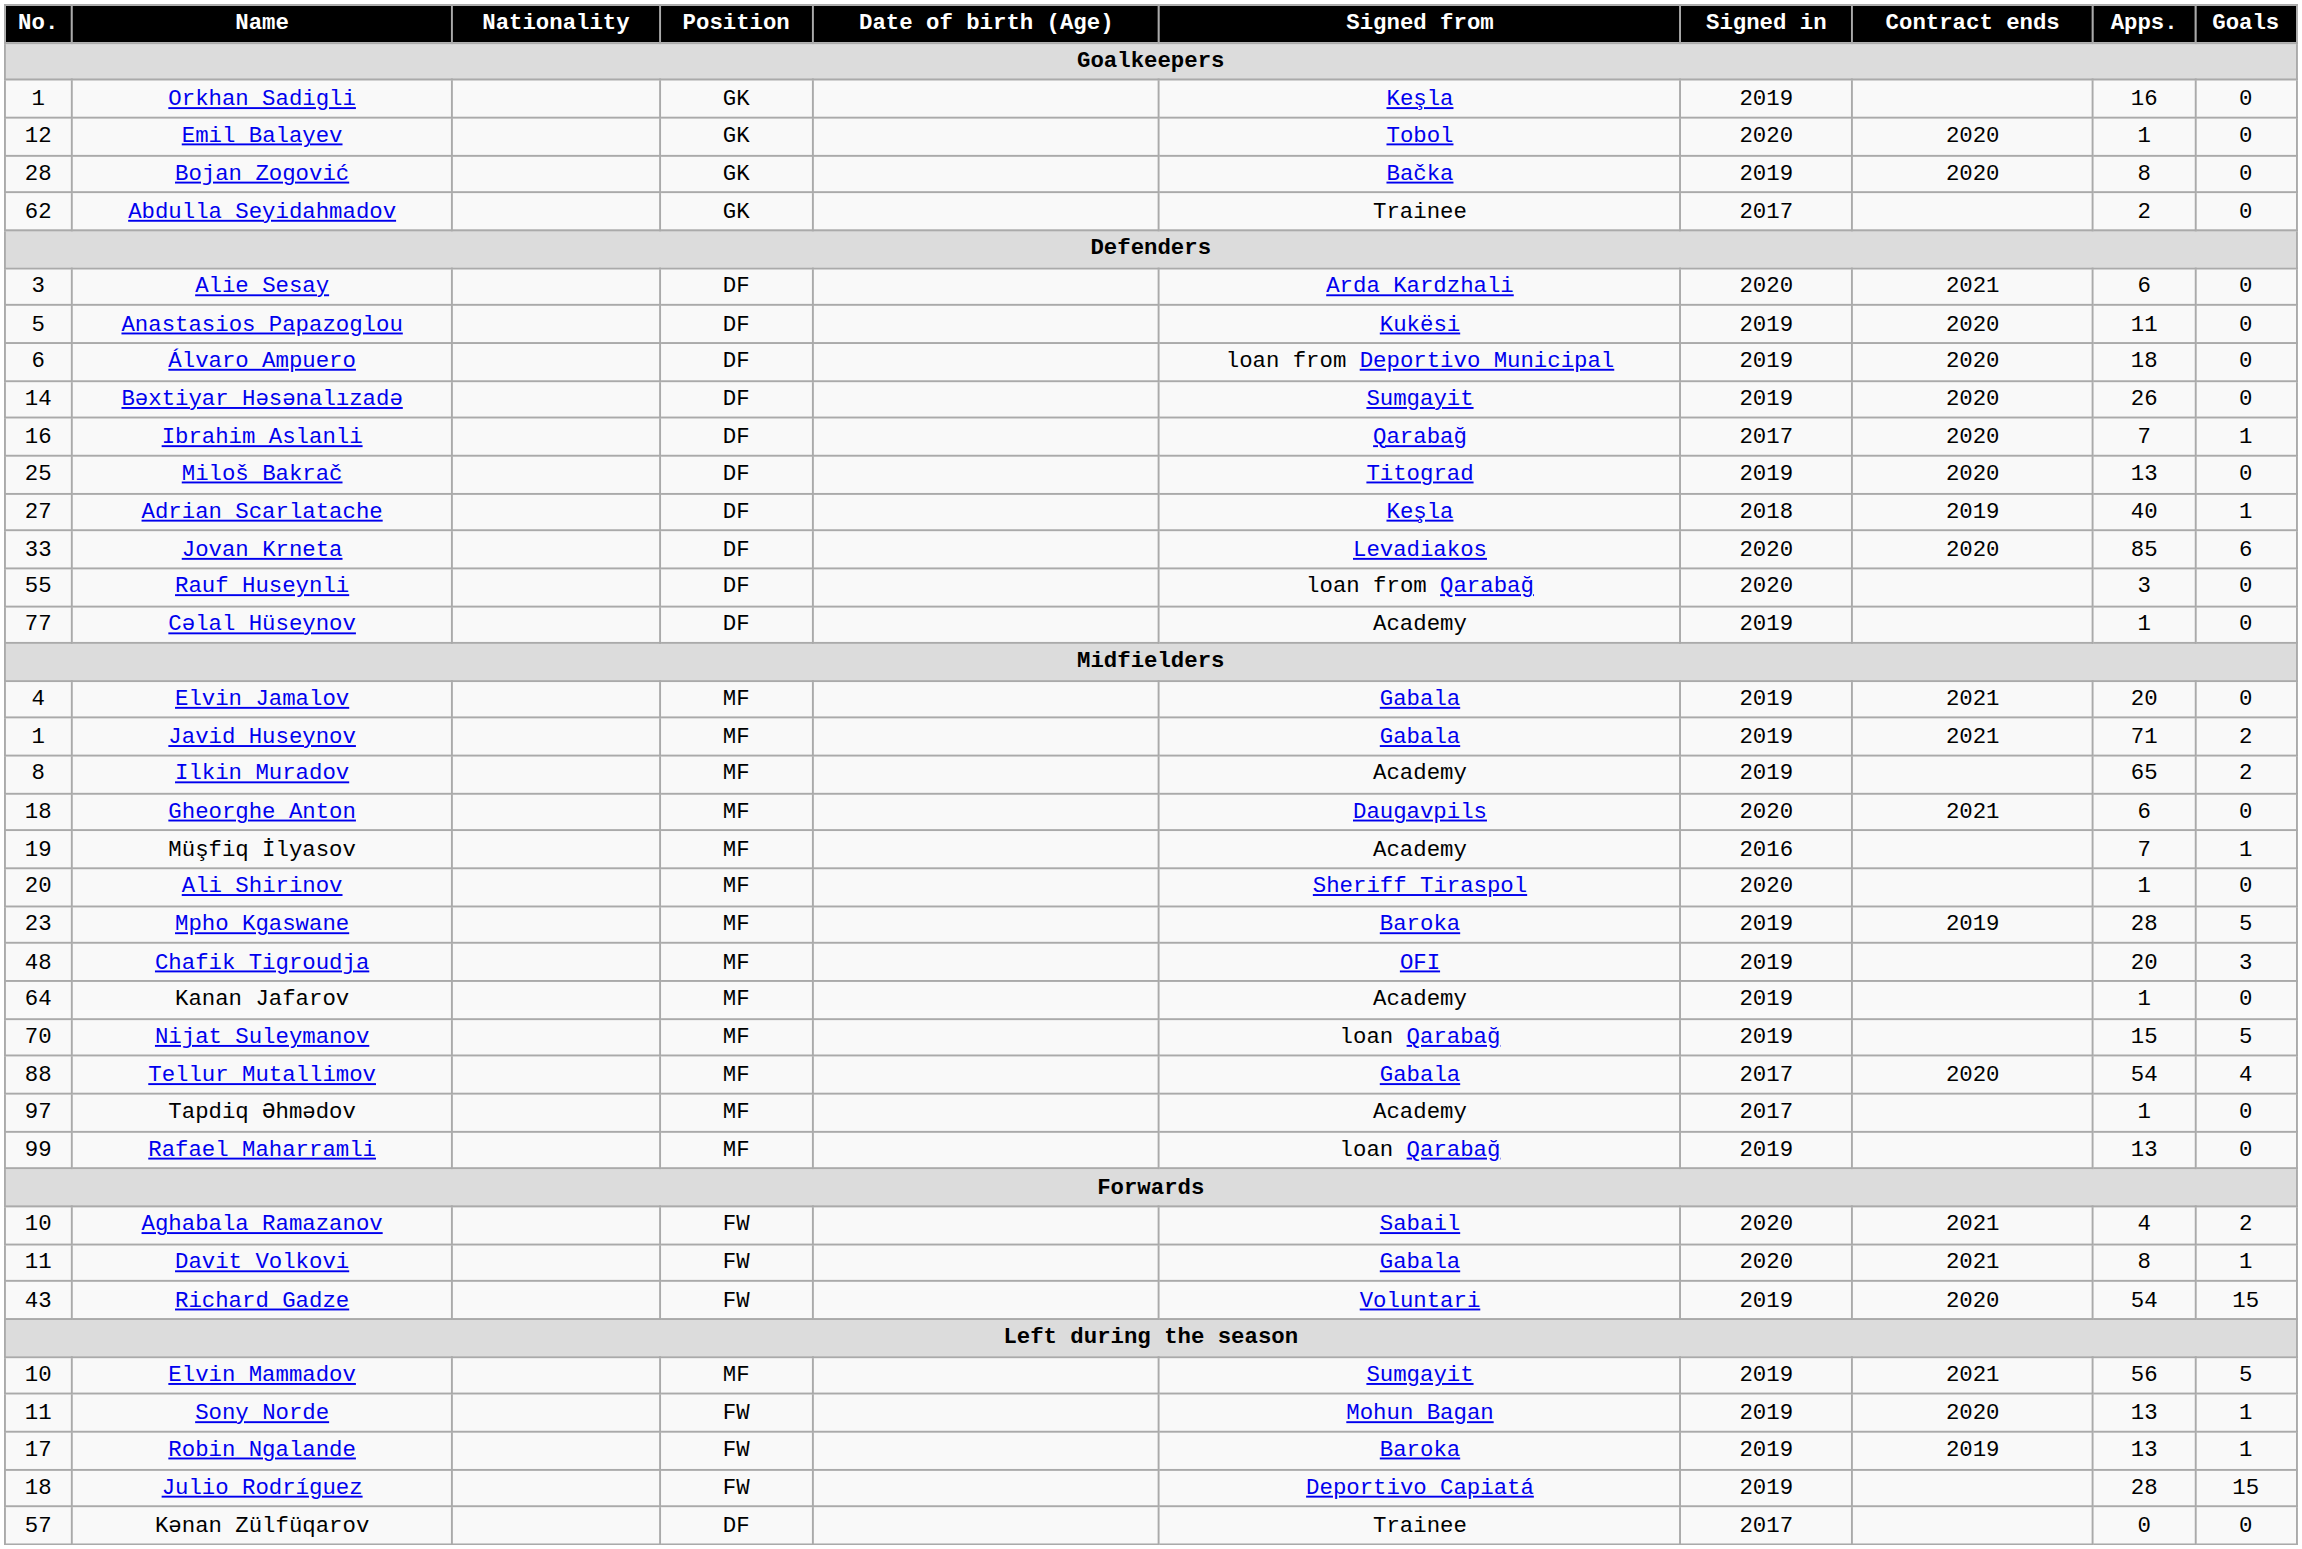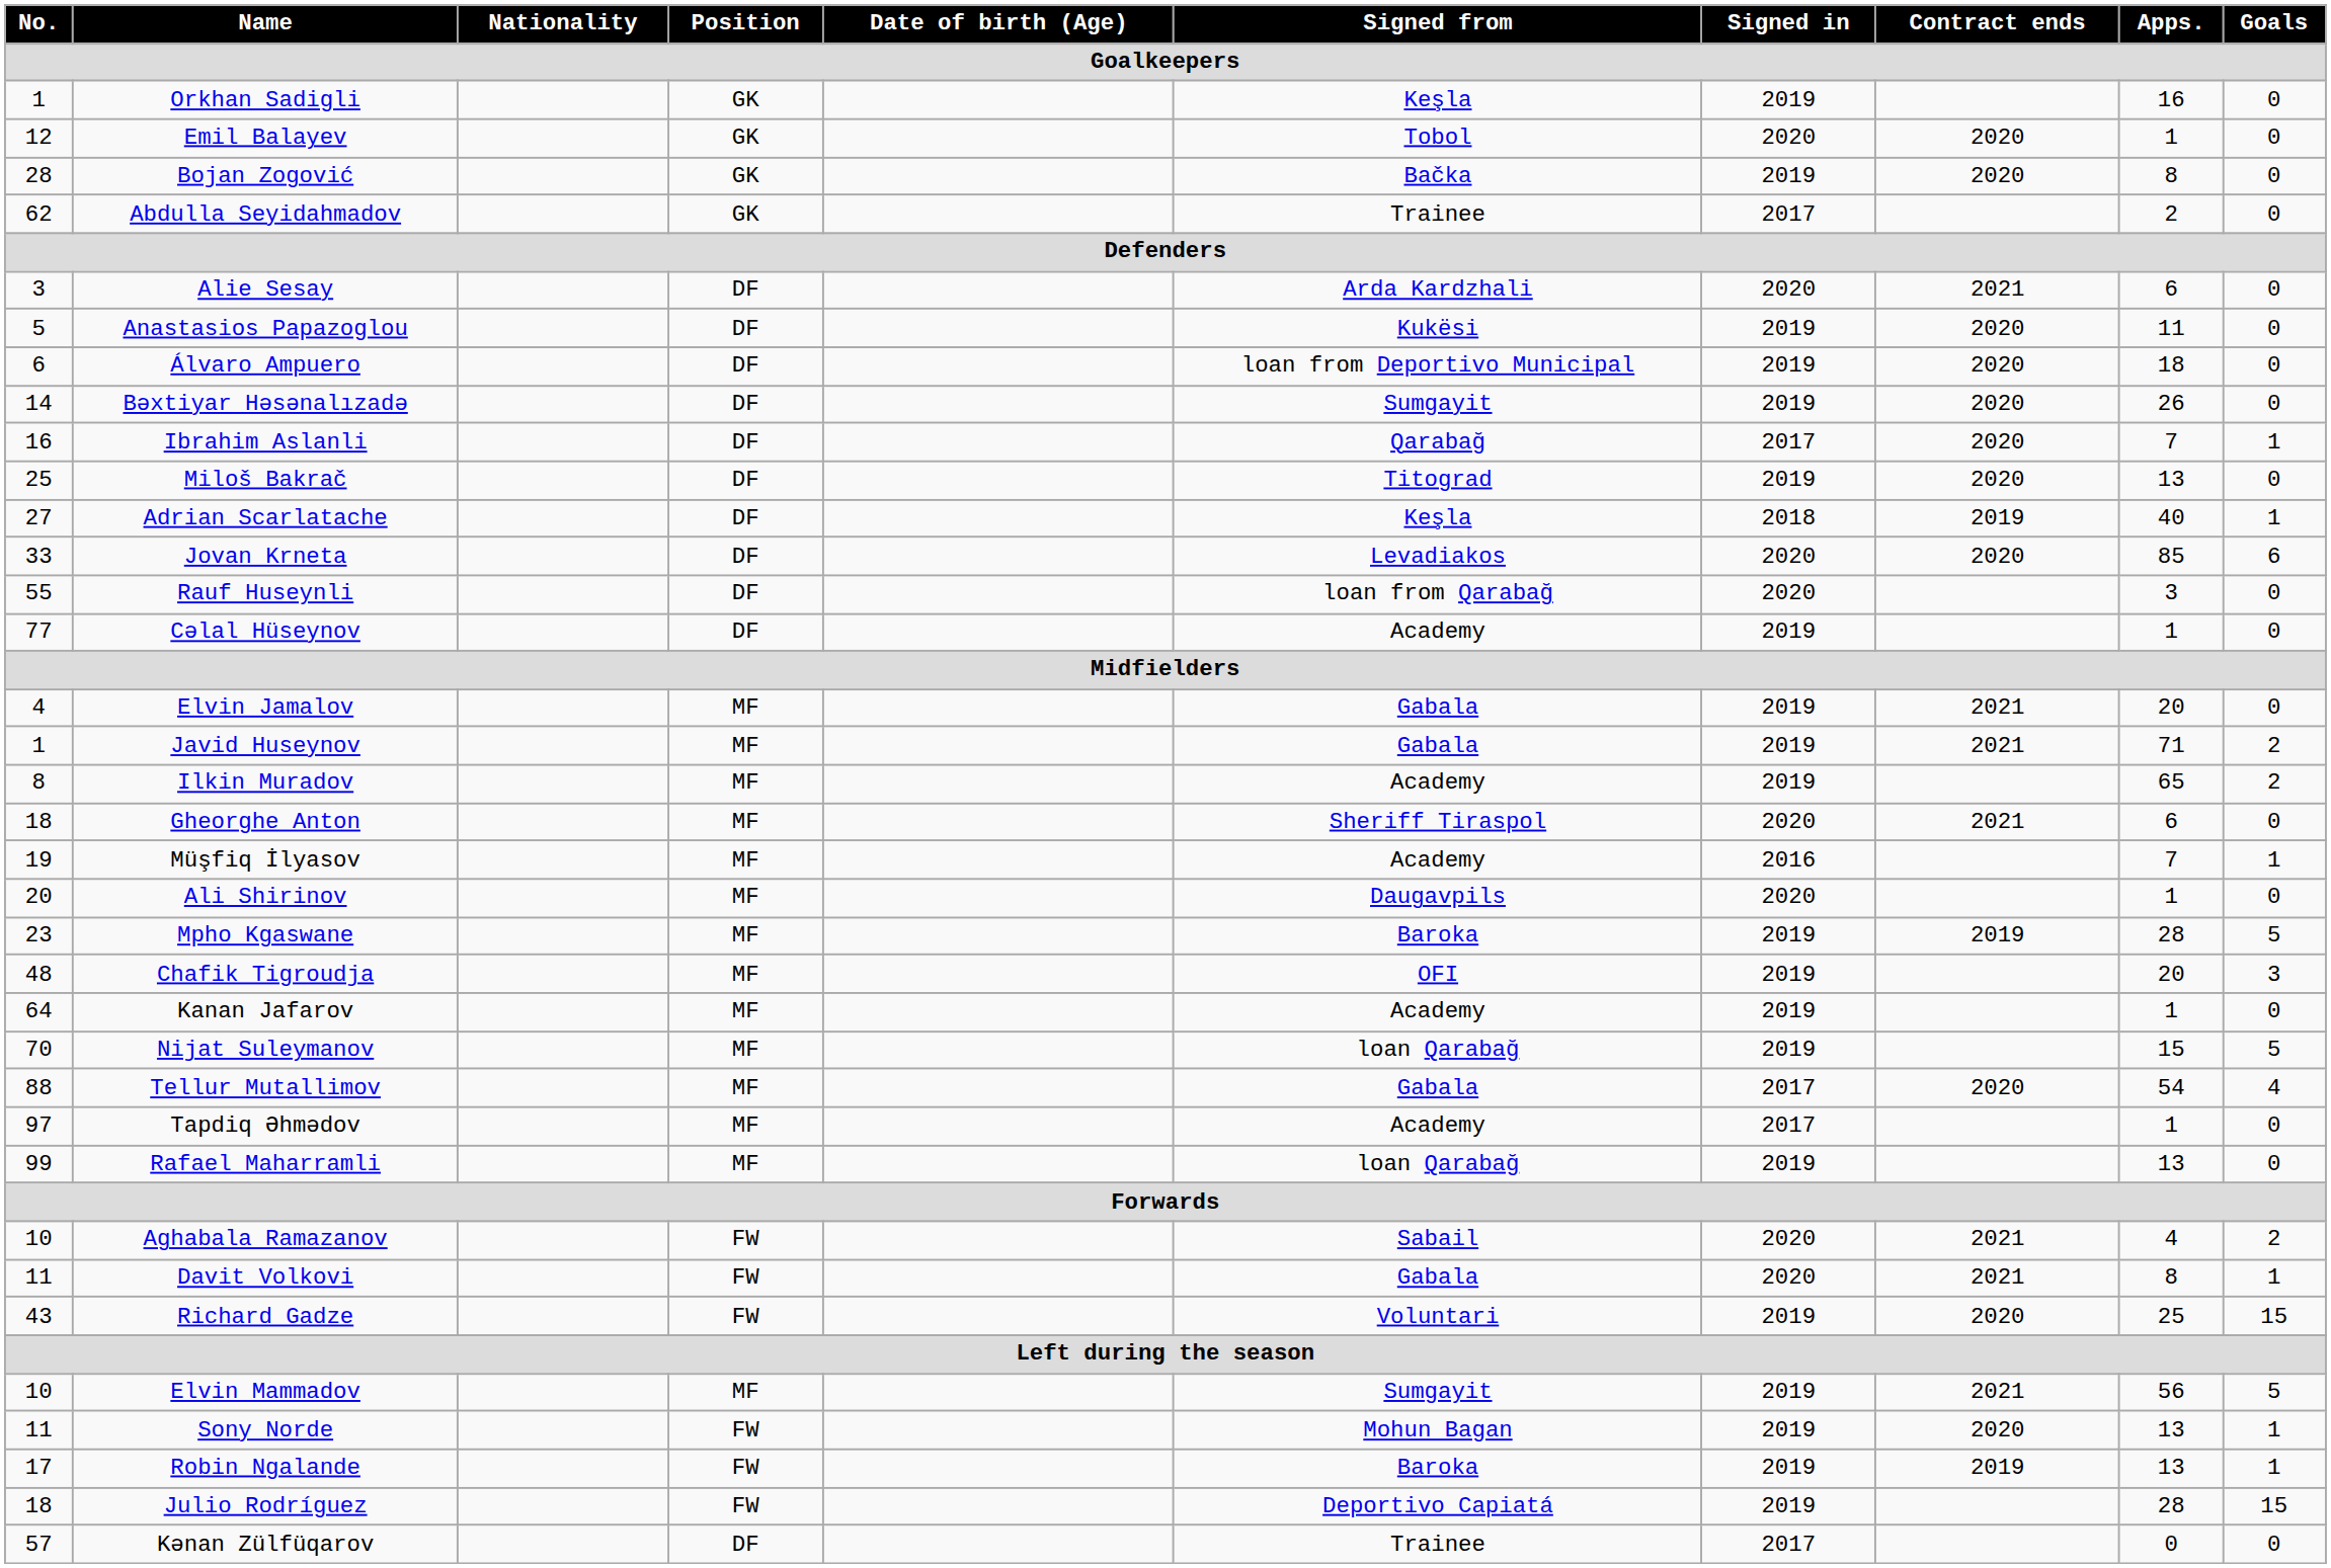 <table class="wikitable"  style="text-align:center; font-size:90%; width:95%;">
 <tr>
 <th style="background:#000000; color:#FFFFFF; text-align:center;">No.</th>
 <th style="background:#000000; color:#FFFFFF; text-align:center;">Name</th>
 <th style="background:#000000; color:#FFFFFF; text-align:center;">Nationality</th>
 <th style="background:#000000; color:#FFFFFF; text-align:center;">Position</th>
 <th style="background:#000000; color:#FFFFFF; text-align:center;">Date of birth (Age)</th>
 <th style="background:#000000; color:#FFFFFF; text-align:center;">Signed from</th>
 <th style="background:#000000; color:#FFFFFF; text-align:center;">Signed in</th>
 <th style="background:#000000; color:#FFFFFF; text-align:center;">Contract ends</th>
 <th style="background:#000000; color:#FFFFFF; text-align:center;">Apps.</th>
 <th style="background:#000000; color:#FFFFFF; text-align:center;">Goals</th>
 </tr>
 <tr>
 <th colspan="11"  style="background:#dcdcdc; text-align:center;">Goalkeepers</th>
 </tr>
 <tr>
 <td>1</td>
 <td><a href='#'>Orkhan Sadigli</a></td>
 <td></td>
 <td>GK</td>
 <td></td>
 <td><a href='#'>Keşla</a></td>
 <td>2019</td>
 <td></td>
 <td>16</td>
 <td>0</td>
 </tr>
 <tr>
 <td>12</td>
 <td><a href='#'>Emil Balayev</a></td>
 <td></td>
 <td>GK</td>
 <td></td>
 <td><a href='#'>Tobol</a></td>
 <td>2020</td>
 <td>2020</td>
 <td>1</td>
 <td>0</td>
 </tr>
 <tr>
 <td>28</td>
 <td><a href='#'>Bojan Zogović</a></td>
 <td></td>
 <td>GK</td>
 <td></td>
 <td><a href='#'>Bačka</a></td>
 <td>2019</td>
 <td>2020</td>
 <td>8</td>
 <td>0</td>
 </tr>
 <tr>
 <td>62</td>
 <td><a href='#'>Abdulla Seyidahmadov</a></td>
 <td></td>
 <td>GK</td>
 <td></td>
 <td>Trainee</td>
 <td>2017</td>
 <td></td>
 <td>2</td>
 <td>0</td>
 </tr>
 <tr>
 <th colspan="11"  style="background:#dcdcdc; text-align:center;">Defenders</th>
 </tr>
 <tr>
 <td>3</td>
 <td><a href='#'>Alie Sesay</a></td>
 <td></td>
 <td>DF</td>
 <td></td>
 <td><a href='#'>Arda Kardzhali</a></td>
 <td>2020</td>
 <td>2021</td>
 <td>6</td>
 <td>0</td>
 </tr>
 <tr>
 <td>5</td>
 <td><a href='#'>Anastasios Papazoglou</a></td>
 <td></td>
 <td>DF</td>
 <td></td>
 <td><a href='#'>Kukësi</a></td>
 <td>2019</td>
 <td>2020</td>
 <td>11</td>
 <td>0</td>
 </tr>
 <tr>
 <td>6</td>
 <td><a href='#'>Álvaro Ampuero</a></td>
 <td></td>
 <td>DF</td>
 <td></td>
 <td>loan from <a href='#'>Deportivo Municipal</a></td>
 <td>2019</td>
 <td>2020</td>
 <td>18</td>
 <td>0</td>
 </tr>
 <tr>
 <td>14</td>
 <td><a href='#'>Bəxtiyar Həsənalızadə</a></td>
 <td></td>
 <td>DF</td>
 <td></td>
 <td><a href='#'>Sumgayit</a></td>
 <td>2019</td>
 <td>2020</td>
 <td>26</td>
 <td>0</td>
 </tr>
 <tr>
 <td>16</td>
 <td><a href='#'>Ibrahim Aslanli</a></td>
 <td></td>
 <td>DF</td>
 <td></td>
 <td><a href='#'>Qarabağ</a></td>
 <td>2017</td>
 <td>2020</td>
 <td>7</td>
 <td>1</td>
 </tr>
 <tr>
 <td>25</td>
 <td><a href='#'>Miloš Bakrač</a></td>
 <td></td>
 <td>DF</td>
 <td></td>
 <td><a href='#'>Titograd</a></td>
 <td>2019</td>
 <td>2020</td>
 <td>13</td>
 <td>0</td>
 </tr>
 <tr>
 <td>27</td>
 <td><a href='#'>Adrian Scarlatache</a></td>
 <td></td>
 <td>DF</td>
 <td></td>
 <td><a href='#'>Keşla</a></td>
 <td>2018</td>
 <td>2019</td>
 <td>40</td>
 <td>1</td>
 </tr>
 <tr>
 <td>33</td>
 <td><a href='#'>Jovan Krneta</a></td>
 <td></td>
 <td>DF</td>
 <td></td>
 <td><a href='#'>Levadiakos</a></td>
 <td>2020</td>
 <td>2020</td>
 <td>85</td>
 <td>6</td>
 </tr>
 <tr>
 <td>55</td>
 <td><a href='#'>Rauf Huseynli</a></td>
 <td></td>
 <td>DF</td>
 <td></td>
 <td>loan from <a href='#'>Qarabağ</a></td>
 <td>2020</td>
 <td></td>
 <td>3</td>
 <td>0</td>
 </tr>
 <tr>
 <td>77</td>
 <td><a href='#'>Cəlal Hüseynov</a></td>
 <td></td>
 <td>DF</td>
 <td></td>
 <td>Academy</td>
 <td>2019</td>
 <td></td>
 <td>1</td>
 <td>0</td>
 </tr>
 <tr>
 <th colspan="11"  style="background:#dcdcdc; text-align:center;">Midfielders</th>
 </tr>
 <tr>
 <td>4</td>
 <td><a href='#'>Elvin Jamalov</a></td>
 <td></td>
 <td>MF</td>
 <td></td>
 <td><a href='#'>Gabala</a></td>
 <td>2019</td>
 <td>2021</td>
 <td>20</td>
 <td>0</td>
 </tr>
 <tr>
 <td>1</td>
 <td><a href='#'>Javid Huseynov</a></td>
 <td></td>
 <td>MF</td>
 <td></td>
 <td><a href='#'>Gabala</a></td>
 <td>2019</td>
 <td>2021</td>
 <td>71</td>
 <td>2</td>
 </tr>
 <tr>
 <td>8</td>
 <td><a href='#'>Ilkin Muradov</a></td>
 <td></td>
 <td>MF</td>
 <td></td>
 <td>Academy</td>
 <td>2019</td>
 <td></td>
 <td>65</td>
 <td>2</td>
 </tr>
 <tr>
 <td>18</td>
 <td><a href='#'>Gheorghe Anton</a></td>
 <td></td>
 <td>MF</td>
 <td></td>
-<td><a href='#'>Daugavpils</a></td>
+<td><a href='#'>Sheriff Tiraspol</a></td>
 <td>2020</td>
 <td>2021</td>
 <td>6</td>
 <td>0</td>
 </tr>
 <tr>
 <td>19</td>
 <td>Müşfiq İlyasov</td>
 <td></td>
 <td>MF</td>
 <td></td>
 <td>Academy</td>
 <td>2016</td>
 <td></td>
 <td>7</td>
 <td>1</td>
 </tr>
 <tr>
 <td>20</td>
 <td><a href='#'>Ali Shirinov</a></td>
 <td></td>
 <td>MF</td>
 <td></td>
-<td><a href='#'>Sheriff Tiraspol</a></td>
+<td><a href='#'>Daugavpils</a></td>
 <td>2020</td>
 <td></td>
 <td>1</td>
 <td>0</td>
 </tr>
 <tr>
 <td>23</td>
 <td><a href='#'>Mpho Kgaswane</a></td>
 <td></td>
 <td>MF</td>
 <td></td>
 <td><a href='#'>Baroka</a></td>
 <td>2019</td>
 <td>2019</td>
 <td>28</td>
 <td>5</td>
 </tr>
 <tr>
 <td>48</td>
 <td><a href='#'>Chafik Tigroudja</a></td>
 <td></td>
 <td>MF</td>
 <td></td>
 <td><a href='#'>OFI</a></td>
 <td>2019</td>
 <td></td>
 <td>20</td>
 <td>3</td>
 </tr>
 <tr>
 <td>64</td>
 <td>Kanan Jafarov</td>
 <td></td>
 <td>MF</td>
 <td></td>
 <td>Academy</td>
 <td>2019</td>
 <td></td>
 <td>1</td>
 <td>0</td>
 </tr>
 <tr>
 <td>70</td>
 <td><a href='#'>Nijat Suleymanov</a></td>
 <td></td>
 <td>MF</td>
 <td></td>
 <td>loan <a href='#'>Qarabağ</a></td>
 <td>2019</td>
 <td></td>
 <td>15</td>
 <td>5</td>
 </tr>
 <tr>
 <td>88</td>
 <td><a href='#'>Tellur Mutallimov</a></td>
 <td></td>
 <td>MF</td>
 <td></td>
 <td><a href='#'>Gabala</a></td>
 <td>2017</td>
 <td>2020</td>
 <td>54</td>
 <td>4</td>
 </tr>
 <tr>
 <td>97</td>
 <td>Tapdiq Əhmədov</td>
 <td></td>
 <td>MF</td>
 <td></td>
 <td>Academy</td>
 <td>2017</td>
 <td></td>
 <td>1</td>
 <td>0</td>
 </tr>
 <tr>
 <td>99</td>
 <td><a href='#'>Rafael Maharramli</a></td>
 <td></td>
 <td>MF</td>
 <td></td>
 <td>loan <a href='#'>Qarabağ</a></td>
 <td>2019</td>
 <td></td>
 <td>13</td>
 <td>0</td>
 </tr>
 <tr>
 <th colspan="11"  style="background:#dcdcdc; text-align:center;">Forwards</th>
 </tr>
 <tr>
 <td>10</td>
 <td><a href='#'>Aghabala Ramazanov</a></td>
 <td></td>
 <td>FW</td>
 <td></td>
 <td><a href='#'>Sabail</a></td>
 <td>2020</td>
 <td>2021</td>
 <td>4</td>
 <td>2</td>
 </tr>
 <tr>
 <td>11</td>
 <td><a href='#'>Davit Volkovi</a></td>
 <td></td>
 <td>FW</td>
 <td></td>
 <td><a href='#'>Gabala</a></td>
 <td>2020</td>
 <td>2021</td>
 <td>8</td>
 <td>1</td>
 </tr>
 <tr>
 <td>43</td>
 <td><a href='#'>Richard Gadze</a></td>
 <td></td>
 <td>FW</td>
 <td></td>
 <td><a href='#'>Voluntari</a></td>
 <td>2019</td>
 <td>2020</td>
-<td>54</td>
+<td>25</td>
 <td>15</td>
 </tr>
 <tr>
 <th colspan="11"  style="background:#dcdcdc; text-align:center;">Left during the season</th>
 </tr>
 <tr>
 <td>10</td>
 <td><a href='#'>Elvin Mammadov</a></td>
 <td></td>
 <td>MF</td>
 <td></td>
 <td><a href='#'>Sumgayit</a></td>
 <td>2019</td>
 <td>2021</td>
 <td>56</td>
 <td>5</td>
 </tr>
 <tr>
 <td>11</td>
 <td><a href='#'>Sony Norde</a></td>
 <td></td>
 <td>FW</td>
 <td></td>
 <td><a href='#'>Mohun Bagan</a></td>
 <td>2019</td>
 <td>2020</td>
 <td>13</td>
 <td>1</td>
 </tr>
 <tr>
 <td>17</td>
 <td><a href='#'>Robin Ngalande</a></td>
 <td></td>
 <td>FW</td>
 <td></td>
 <td><a href='#'>Baroka</a></td>
 <td>2019</td>
 <td>2019</td>
 <td>13</td>
 <td>1</td>
 </tr>
 <tr>
 <td>18</td>
 <td><a href='#'>Julio Rodríguez</a></td>
 <td></td>
 <td>FW</td>
 <td></td>
 <td><a href='#'>Deportivo Capiatá</a></td>
 <td>2019</td>
 <td></td>
 <td>28</td>
 <td>15</td>
 </tr>
 <tr>
 <td>57</td>
 <td>Kənan Zülfüqarov</td>
 <td></td>
 <td>DF</td>
 <td></td>
 <td>Trainee</td>
 <td>2017</td>
 <td></td>
 <td>0</td>
 <td>0</td>
 </tr>
 </table>
